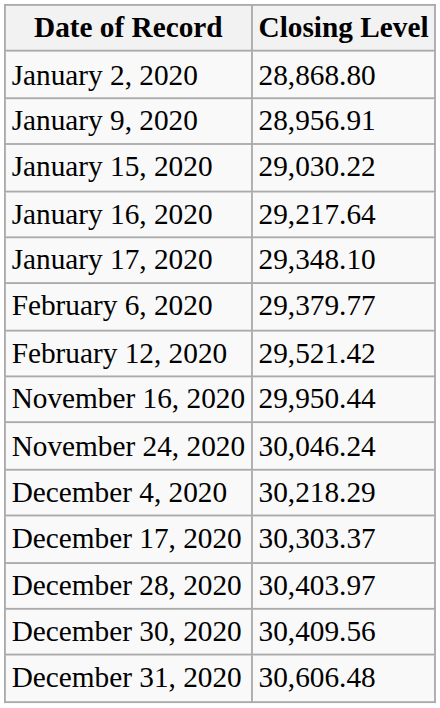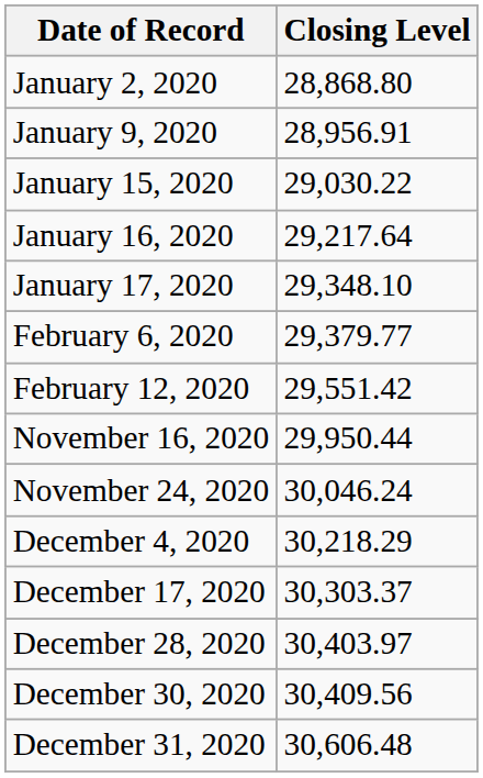 <table class="wikitable">
 <tr>
 <th>Date of Record</th>
 <th>Closing Level</th>
 </tr>
 <tr>
 <td>January 2, 2020</td>
 <td>28,868.80</td>
 </tr>
 <tr>
 <td>January 9, 2020</td>
 <td>28,956.91</td>
 </tr>
 <tr>
 <td>January 15, 2020</td>
 <td>29,030.22</td>
 </tr>
 <tr>
 <td>January 16, 2020</td>
 <td>29,217.64</td>
 </tr>
 <tr>
 <td>January 17, 2020</td>
 <td>29,348.10</td>
 </tr>
 <tr>
 <td>February 6, 2020</td>
 <td>29,379.77</td>
 </tr>
 <tr>
 <td>February 12, 2020</td>
-<td>29,521.42</td>
+<td>29,551.42</td>
 </tr>
 <tr>
 <td>November 16, 2020</td>
 <td>29,950.44</td>
 </tr>
 <tr>
 <td>November 24, 2020</td>
 <td>30,046.24</td>
 </tr>
 <tr>
 <td>December 4, 2020</td>
 <td>30,218.29</td>
 </tr>
 <tr>
 <td>December 17, 2020</td>
 <td>30,303.37</td>
 </tr>
 <tr>
 <td>December 28, 2020</td>
 <td>30,403.97</td>
 </tr>
 <tr>
 <td>December 30, 2020</td>
 <td>30,409.56</td>
 </tr>
 <tr>
 <td>December 31, 2020</td>
 <td>30,606.48</td>
 </tr>
 </table>
